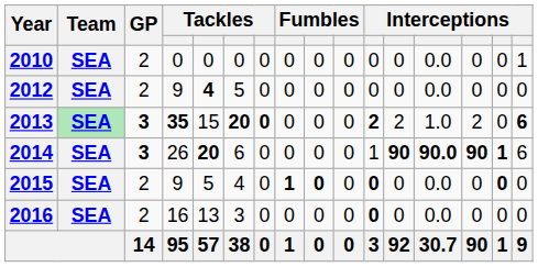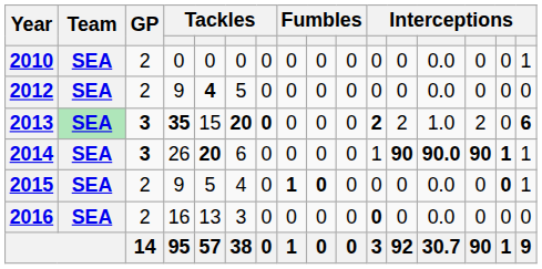 <table class="wikitable" style="text-align:center;">
 <tr>
 <th rowspan="2">Year</th>
 <th rowspan="2">Team</th>
 <th rowspan="2">GP</th>
 <th colspan="4">Tackles</th>
 <th colspan="3">Fumbles</th>
 <th colspan="6">Interceptions</th>
 </tr>
 <tr>
 <th></th>
 <th></th>
 <th></th>
 <th></th>
 <th></th>
 <th></th>
 <th></th>
 <th></th>
 <th></th>
 <th></th>
 <th></th>
 <th></th>
 <th></th>
 </tr>
 <tr>
 <th><a href='#'>2010</a></th>
 <th><a href='#'>SEA</a></th>
 <td>2</td>
 <td>0</td>
 <td>0</td>
 <td>0</td>
 <td>0</td>
 <td>0</td>
 <td>0</td>
 <td>0</td>
 <td>0</td>
 <td>0</td>
 <td>0.0</td>
 <td>0</td>
 <td>0</td>
 <td>1</td>
 </tr>
 <tr>
 <th><a href='#'>2012</a></th>
 <th><a href='#'>SEA</a></th>
 <td>2</td>
 <td>9</td>
 <td><strong>4</strong></td>
 <td>5</td>
 <td>0</td>
 <td>0</td>
 <td>0</td>
 <td>0</td>
 <td>0</td>
 <td>0</td>
 <td>0.0</td>
 <td>0</td>
 <td>0</td>
 <td>0</td>
 </tr>
 <tr>
 <th><a href='#'>2013</a></th>
 <th style="background:#afe6ba; width:3em;"><a href='#'>SEA</a></th>
 <td><strong>3</strong></td>
 <td><strong>35</strong></td>
 <td>15</td>
 <td><strong>20</strong></td>
 <td><strong>0</strong></td>
 <td>0</td>
 <td>0</td>
 <td>0</td>
 <td><strong>2</strong></td>
 <td>2</td>
 <td>1.0</td>
 <td>2</td>
 <td>0</td>
 <td><strong>6</strong></td>
 </tr>
 <tr>
 <th><a href='#'>2014</a></th>
 <th><a href='#'>SEA</a></th>
 <td><strong>3</strong></td>
 <td>26</td>
 <td><strong>20</strong></td>
 <td>6</td>
 <td>0</td>
 <td>0</td>
 <td>0</td>
 <td>0</td>
 <td>1</td>
 <td><strong>90</strong></td>
 <td><strong>90.0</strong></td>
 <td><strong>90</strong></td>
 <td><strong>1</strong></td>
-<td>6</td>
+<td>1</td>
 </tr>
 <tr>
 <th><a href='#'>2015</a></th>
 <th><a href='#'>SEA</a></th>
 <td>2</td>
 <td>9</td>
 <td>5</td>
 <td>4</td>
 <td>0</td>
 <td><strong>1</strong></td>
 <td><strong>0</strong></td>
 <td>0</td>
-<td><strong>0</strong></td>
+<td>0</td>
 <td>0</td>
 <td>0.0</td>
 <td>0</td>
 <td><strong>0</strong></td>
-<td>0</td>
+<td>1</td>
 </tr>
 <tr>
 <th><a href='#'>2016</a></th>
 <th><a href='#'>SEA</a></th>
 <td>2</td>
 <td>16</td>
 <td>13</td>
 <td>3</td>
 <td>0</td>
 <td>0</td>
 <td>0</td>
 <td>0</td>
 <td><strong>0</strong></td>
 <td>0</td>
 <td>0.0</td>
 <td>0</td>
 <td>0</td>
 <td>0</td>
 </tr>
 <tr>
 <th colspan="2"></th>
 <th>14</th>
 <th>95</th>
 <th>57</th>
 <th>38</th>
 <th>0</th>
 <th>1</th>
 <th>0</th>
 <th>0</th>
 <th>3</th>
 <th>92</th>
 <th>30.7</th>
 <th>90</th>
 <th>1</th>
 <th>9</th>
 </tr>
 </table>
